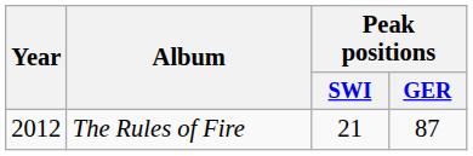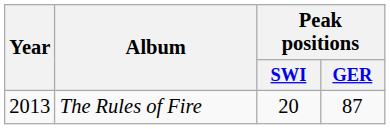 <table class="wikitable">
 <tr>
 <th rowspan="2" width="20">Year</th>
 <th rowspan="2" width="150">Album</th>
 <th colspan="4" width="20">Peak positions</th>
 </tr>
 <tr>
 <th scope="col" style="width:3em;font-size:90%;"><a href='#'>SWI</a><br></th>
 <th scope="col" style="width:3em;font-size:90%;"><a href='#'>GER</a><br></th>
 </tr>
 <tr>
-<td style="text-align:center;">2012</td>
+<td style="text-align:center;">2013</td>
 <td><em>The Rules of Fire</em></td>
-<td style="text-align:center;">21</td>
+<td style="text-align:center;">20</td>
 <td style="text-align:center;">87</td>
 </tr>
 </table>
